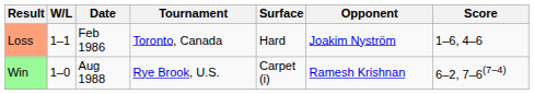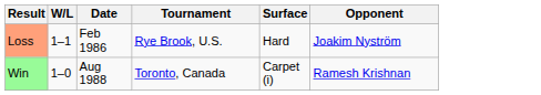 <table class="sortable wikitable">
 <tr>
 <th style="width:40px">Result</th>
 <th style="width:30px" class="unsortable">W/L</th>
 <th style="width:65px">Date</th>
 <th style="width:160px">Tournament</th>
 <th style="width:55px">Surface</th>
 <th style="width:160px">Opponent</th>
-<th style="width:120px" class="unsortable">Score</th>
 </tr>
 <tr>
 <td style="background:#ffa07a;">Loss</td>
 <td>1–1</td>
 <td>Feb 1986</td>
-<td><a href='#'>Toronto</a>, Canada</td>
+<td><a href='#'>Rye Brook</a>, U.S.</td>
 <td>Hard</td>
 <td> <a href='#'>Joakim Nyström</a></td>
-<td>1–6, 4–6</td>
 </tr>
 <tr>
 <td style="background:#98fb98;">Win</td>
 <td>1–0</td>
 <td>Aug 1988</td>
-<td><a href='#'>Rye Brook</a>, U.S.</td>
+<td><a href='#'>Toronto</a>, Canada</td>
 <td>Carpet (i)</td>
 <td> <a href='#'>Ramesh Krishnan</a></td>
-<td>6–2, 7–6<sup>(7–4)</sup></td>
 </tr>
 </table>
